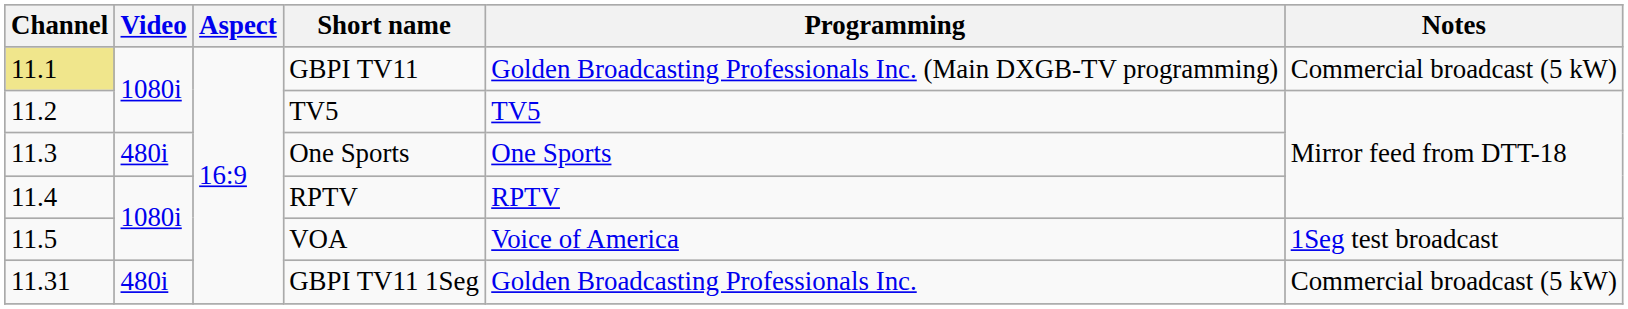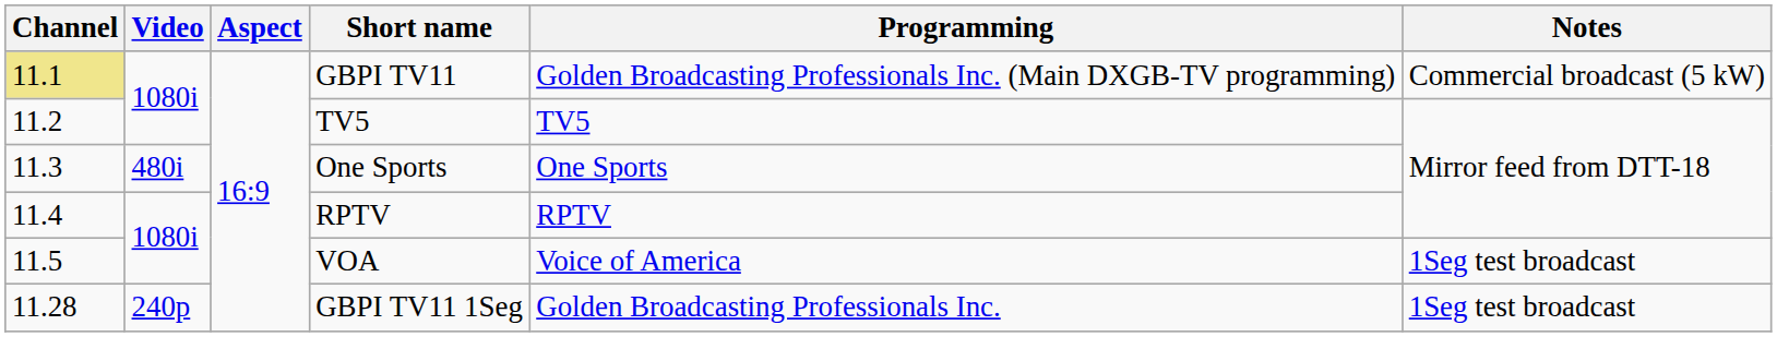 <table class="wikitable">
 <tr>
 <th>Channel</th>
 <th><a href='#'>Video</a></th>
 <th><a href='#'>Aspect</a></th>
 <th>Short name</th>
 <th>Programming</th>
 <th>Notes</th>
 </tr>
 <tr>
 <td style="background: khaki;">11.1</td>
 <td rowspan="2"><a href='#'>1080i</a></td>
 <td rowspan="6"><a href='#'>16:9</a></td>
 <td>GBPI TV11</td>
 <td><a href='#'>Golden Broadcasting Professionals Inc.</a> (Main DXGB-TV programming)</td>
 <td rowspan="1">Commercial broadcast (5 kW)</td>
 </tr>
 <tr>
 <td>11.2</td>
 <td>TV5</td>
 <td><a href='#'>TV5</a></td>
 <td rowspan="3">Mirror feed from DTT-18</td>
 </tr>
 <tr>
 <td>11.3</td>
 <td><a href='#'>480i</a></td>
 <td>One Sports</td>
 <td><a href='#'>One Sports</a></td>
 </tr>
 <tr>
 <td>11.4</td>
 <td rowspan="2"><a href='#'>1080i</a></td>
 <td>RPTV</td>
 <td><a href='#'>RPTV</a></td>
 </tr>
 <tr>
 <td>11.5</td>
 <td>VOA</td>
 <td><a href='#'>Voice of America</a></td>
 <td><a href='#'>1Seg</a> test broadcast</td>
 </tr>
 <tr>
-<td>11.31</td>
-<td><a href='#'>480i</a></td>
+<td>11.28</td>
+<td rowspan="1"><a href='#'>240p</a></td>
 <td>GBPI TV11 1Seg</td>
 <td><a href='#'>Golden Broadcasting Professionals Inc.</a></td>
-<td rowspan="1">Commercial broadcast (5 kW)</td>
+<td><a href='#'>1Seg</a> test broadcast</td>
 </tr>
 </table>
